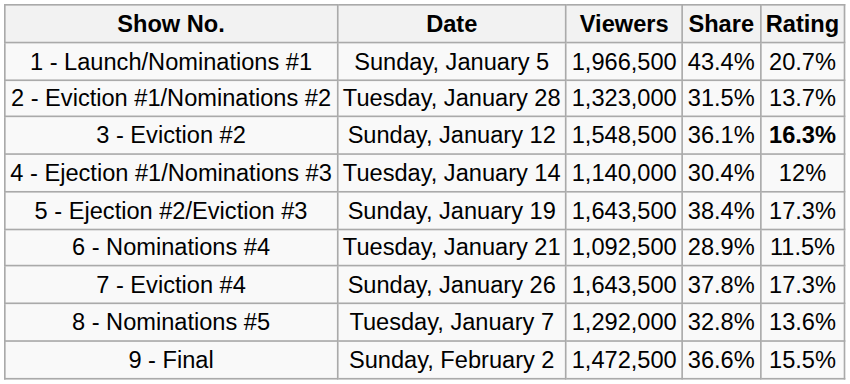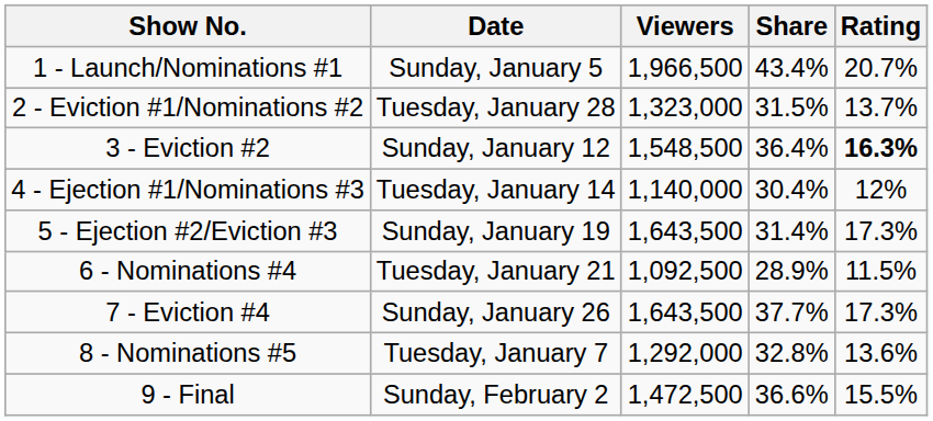 <table class="wikitable sortable centre" style="text-align:center;font-size:90%;">
 <tr>
 <th>Show No.</th>
 <th>Date</th>
 <th>Viewers</th>
 <th>Share</th>
 <th>Rating</th>
 </tr>
 <tr>
 <td>1 - Launch/Nominations #1</td>
 <td>Sunday, January 5</td>
 <td>1,966,500</td>
 <td>43.4%</td>
 <td>20.7%</td>
 </tr>
 <tr>
 <td>2 - Eviction #1/Nominations #2</td>
 <td>Tuesday, January 28</td>
 <td>1,323,000</td>
 <td>31.5%</td>
 <td>13.7%</td>
 </tr>
 <tr>
 <td>3 - Eviction #2</td>
 <td>Sunday, January 12</td>
 <td>1,548,500</td>
-<td>36.1%</td>
+<td>36.4%</td>
 <td><strong>16.3%</strong></td>
 </tr>
 <tr>
 <td>4 - Ejection #1/Nominations #3</td>
 <td>Tuesday, January 14</td>
 <td>1,140,000</td>
 <td>30.4%</td>
 <td>12%</td>
 </tr>
 <tr>
 <td>5 - Ejection #2/Eviction #3</td>
 <td>Sunday, January 19</td>
 <td>1,643,500</td>
-<td>38.4%</td>
+<td>31.4%</td>
 <td>17.3%</td>
 </tr>
 <tr>
 <td>6 - Nominations #4</td>
 <td>Tuesday, January 21</td>
 <td>1,092,500</td>
 <td>28.9%</td>
 <td>11.5%</td>
 </tr>
 <tr>
 <td>7 - Eviction #4</td>
 <td>Sunday, January 26</td>
 <td>1,643,500</td>
-<td>37.8%</td>
+<td>37.7%</td>
 <td>17.3%</td>
 </tr>
 <tr>
 <td>8 - Nominations #5</td>
 <td>Tuesday, January 7</td>
 <td>1,292,000</td>
 <td>32.8%</td>
 <td>13.6%</td>
 </tr>
 <tr>
 <td>9 - Final</td>
 <td>Sunday, February 2</td>
 <td>1,472,500</td>
 <td>36.6%</td>
 <td>15.5%</td>
 </tr>
 </table>
